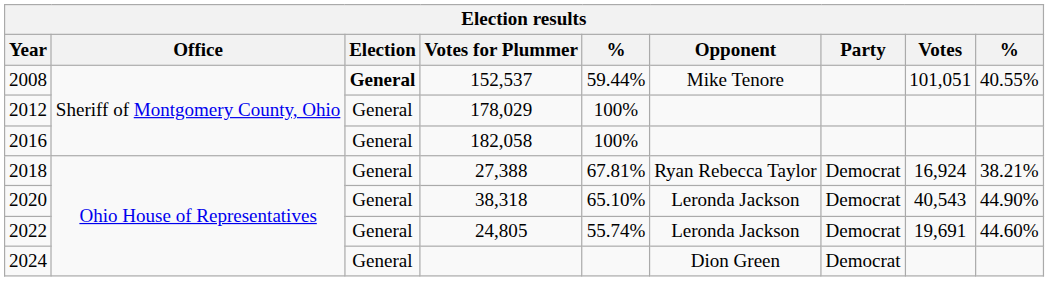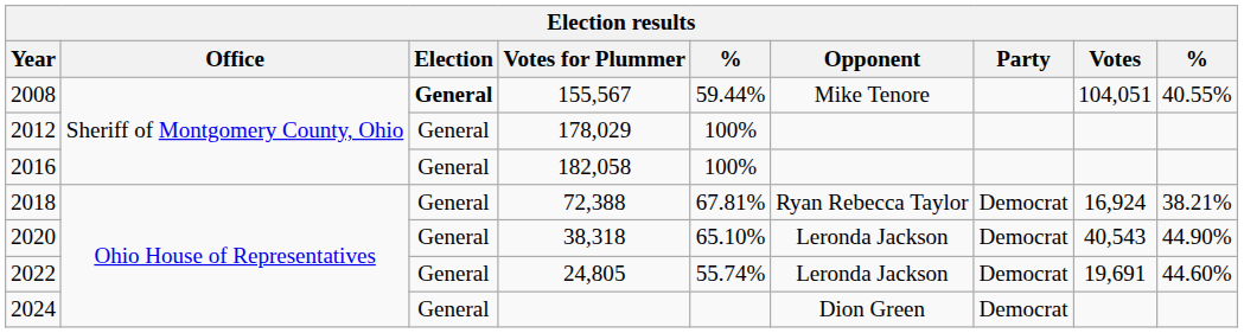 <table class="wikitable" style="text-align: center;">
 <tr>
 <th colspan="9">Election results</th>
 </tr>
 <tr>
 <th>Year</th>
 <th>Office</th>
 <th>Election</th>
 <th>Votes for Plummer</th>
 <th>%</th>
 <th>Opponent</th>
 <th>Party</th>
 <th>Votes</th>
 <th>%</th>
 </tr>
 <tr>
 <td>2008</td>
 <td rowspan=3>Sheriff of <a href='#'>Montgomery County, Ohio</a></td>
 <td><strong>General</strong></td>
-<td>152,537</td>
+<td>155,567</td>
 <td>59.44%</td>
 <td>Mike Tenore</td>
 <td></td>
-<td>101,051</td>
+<td>104,051</td>
 <td>40.55%</td>
 </tr>
 <tr |->
 <td>2012</td>
 <td>General</td>
 <td>178,029</td>
 <td>100%</td>
 <td></td>
 <td></td>
 <td></td>
 <td></td>
 </tr>
 <tr>
 <td>2016</td>
 <td>General</td>
 <td>182,058</td>
 <td>100%</td>
 <td></td>
 <td></td>
 <td></td>
 <td></td>
 </tr>
 <tr>
 <td>2018</td>
 <td rowspan=4><a href='#'>Ohio House of Representatives</a></td>
 <td>General</td>
-<td>27,388</td>
+<td>72,388</td>
 <td>67.81%</td>
 <td>Ryan Rebecca Taylor</td>
 <td>Democrat</td>
 <td>16,924</td>
 <td>38.21%</td>
 </tr>
 <tr>
 <td>2020</td>
 <td>General</td>
 <td>38,318</td>
 <td>65.10%</td>
 <td>Leronda Jackson</td>
 <td>Democrat</td>
 <td>40,543</td>
 <td>44.90%</td>
 </tr>
 <tr>
 <td>2022</td>
 <td>General</td>
 <td>24,805</td>
 <td>55.74%</td>
 <td>Leronda Jackson</td>
 <td>Democrat</td>
 <td>19,691</td>
 <td>44.60%</td>
 </tr>
 <tr>
 <td>2024</td>
 <td>General</td>
 <td></td>
 <td></td>
 <td>Dion Green</td>
 <td>Democrat</td>
 <td></td>
 <td></td>
 </tr>
 </table>
